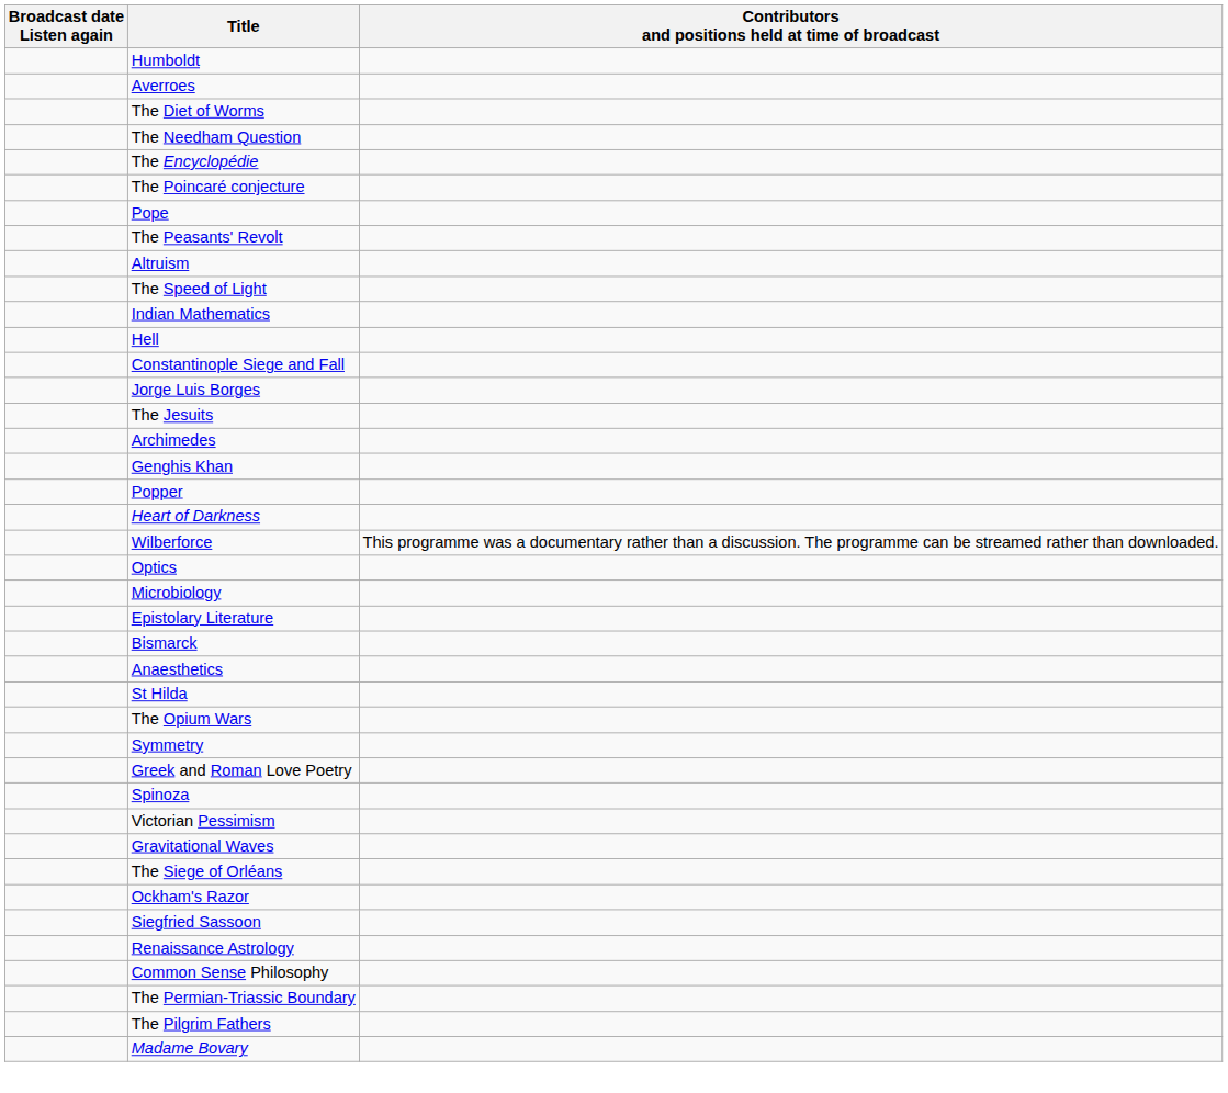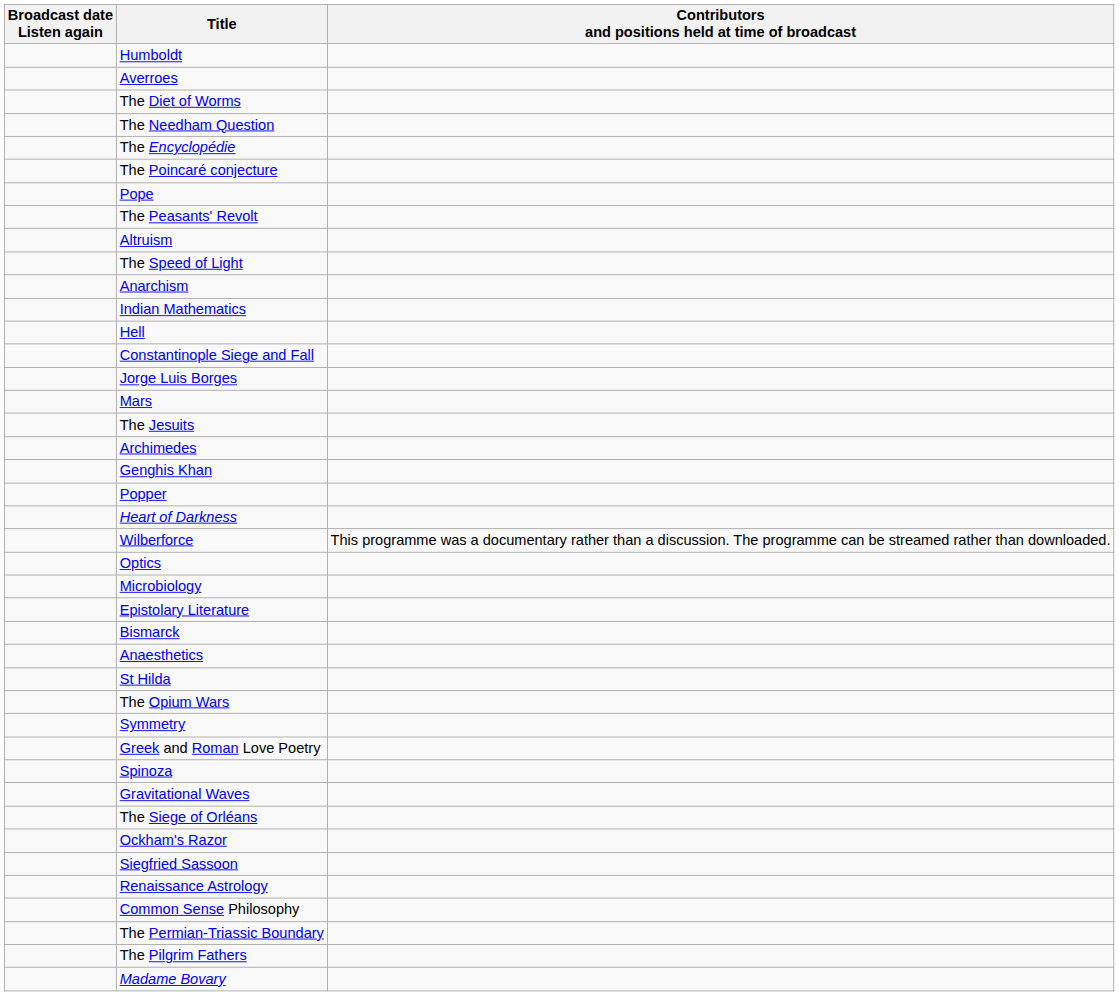 <table class="wikitable">
 <tr>
 <th>Broadcast date <br> Listen again</th>
 <th>Title</th>
 <th>Contributors <br> and positions held at time of broadcast</th>
 </tr>
 <tr>
 <td></td>
 <td><a href='#'>Humboldt</a></td>
 <td></td>
 </tr>
 <tr>
 <td></td>
 <td><a href='#'>Averroes</a></td>
 <td></td>
 </tr>
 <tr>
 <td></td>
 <td>The <a href='#'>Diet of Worms</a></td>
 <td></td>
 </tr>
 <tr>
 <td></td>
 <td>The <a href='#'>Needham Question</a></td>
 <td></td>
 </tr>
 <tr>
 <td></td>
 <td>The <em><a href='#'>Encyclopédie</a></em></td>
 <td></td>
 </tr>
 <tr>
 <td></td>
 <td>The <a href='#'>Poincaré conjecture</a></td>
 <td></td>
 </tr>
 <tr>
 <td></td>
 <td><a href='#'>Pope</a></td>
 <td></td>
 </tr>
 <tr>
 <td></td>
 <td>The <a href='#'>Peasants' Revolt</a></td>
 <td></td>
 </tr>
 <tr>
 <td></td>
 <td><a href='#'>Altruism</a></td>
 <td></td>
 </tr>
 <tr>
 <td></td>
 <td>The <a href='#'>Speed of Light</a></td>
 <td></td>
 </tr>
 <tr>
 <td></td>
+<td><a href='#'>Anarchism</a></td>
+<td></td>
+</tr>
+<tr>
+<td></td>
 <td><a href='#'>Indian Mathematics</a></td>
 <td></td>
 </tr>
 <tr>
 <td></td>
 <td><a href='#'>Hell</a></td>
 <td></td>
 </tr>
 <tr>
 <td></td>
 <td><a href='#'>Constantinople Siege and Fall</a></td>
 <td></td>
 </tr>
 <tr>
 <td></td>
 <td><a href='#'>Jorge Luis Borges</a></td>
+<td></td>
+</tr>
+<tr>
+<td></td>
+<td><a href='#'>Mars</a></td>
 <td></td>
 </tr>
 <tr>
 <td></td>
 <td>The <a href='#'>Jesuits</a></td>
 <td></td>
 </tr>
 <tr>
 <td></td>
 <td><a href='#'>Archimedes</a></td>
 <td></td>
 </tr>
 <tr>
 <td></td>
 <td><a href='#'>Genghis Khan</a></td>
 <td></td>
 </tr>
 <tr>
 <td></td>
 <td><a href='#'>Popper</a></td>
 <td></td>
 </tr>
 <tr>
 <td></td>
 <td><em><a href='#'>Heart of Darkness</a></em></td>
 <td></td>
 </tr>
 <tr>
 <td></td>
 <td><a href='#'>Wilberforce</a></td>
 <td>This programme was a documentary rather than a discussion. The programme can be streamed rather than downloaded.</td>
 </tr>
 <tr>
 <td></td>
 <td><a href='#'>Optics</a></td>
 <td></td>
 </tr>
 <tr>
 <td></td>
 <td><a href='#'>Microbiology</a></td>
 <td></td>
 </tr>
 <tr>
 <td></td>
 <td><a href='#'>Epistolary Literature</a></td>
 <td></td>
 </tr>
 <tr>
 <td></td>
 <td><a href='#'>Bismarck</a></td>
 <td></td>
 </tr>
 <tr>
 <td></td>
 <td><a href='#'>Anaesthetics</a></td>
 <td></td>
 </tr>
 <tr>
 <td></td>
 <td><a href='#'>St Hilda</a></td>
 <td></td>
 </tr>
 <tr>
 <td></td>
 <td>The <a href='#'>Opium Wars</a></td>
 <td></td>
 </tr>
 <tr>
 <td></td>
 <td><a href='#'>Symmetry</a></td>
 <td></td>
 </tr>
 <tr>
 <td></td>
 <td><a href='#'>Greek</a> and <a href='#'>Roman</a> Love Poetry</td>
 <td></td>
 </tr>
 <tr>
 <td></td>
 <td><a href='#'>Spinoza</a></td>
 <td></td>
 </tr>
 <tr>
 <td></td>
-<td>Victorian <a href='#'>Pessimism</a></td>
-<td></td>
-</tr>
-<tr>
-<td></td>
 <td><a href='#'>Gravitational Waves</a></td>
 <td></td>
 </tr>
 <tr>
 <td></td>
 <td>The <a href='#'>Siege of Orléans</a></td>
 <td></td>
 </tr>
 <tr>
 <td></td>
 <td><a href='#'>Ockham's Razor</a></td>
 <td></td>
 </tr>
 <tr>
 <td></td>
 <td><a href='#'>Siegfried Sassoon</a></td>
 <td></td>
 </tr>
 <tr>
 <td></td>
 <td><a href='#'>Renaissance Astrology</a></td>
 <td></td>
 </tr>
 <tr>
 <td></td>
 <td><a href='#'>Common Sense</a> Philosophy</td>
 <td></td>
 </tr>
 <tr>
 <td></td>
 <td>The <a href='#'>Permian-Triassic Boundary</a></td>
 <td></td>
 </tr>
 <tr>
 <td></td>
 <td>The <a href='#'>Pilgrim Fathers</a></td>
 <td></td>
 </tr>
 <tr>
 <td></td>
 <td><em><a href='#'>Madame Bovary</a></em></td>
 <td></td>
 </tr>
 </table>
